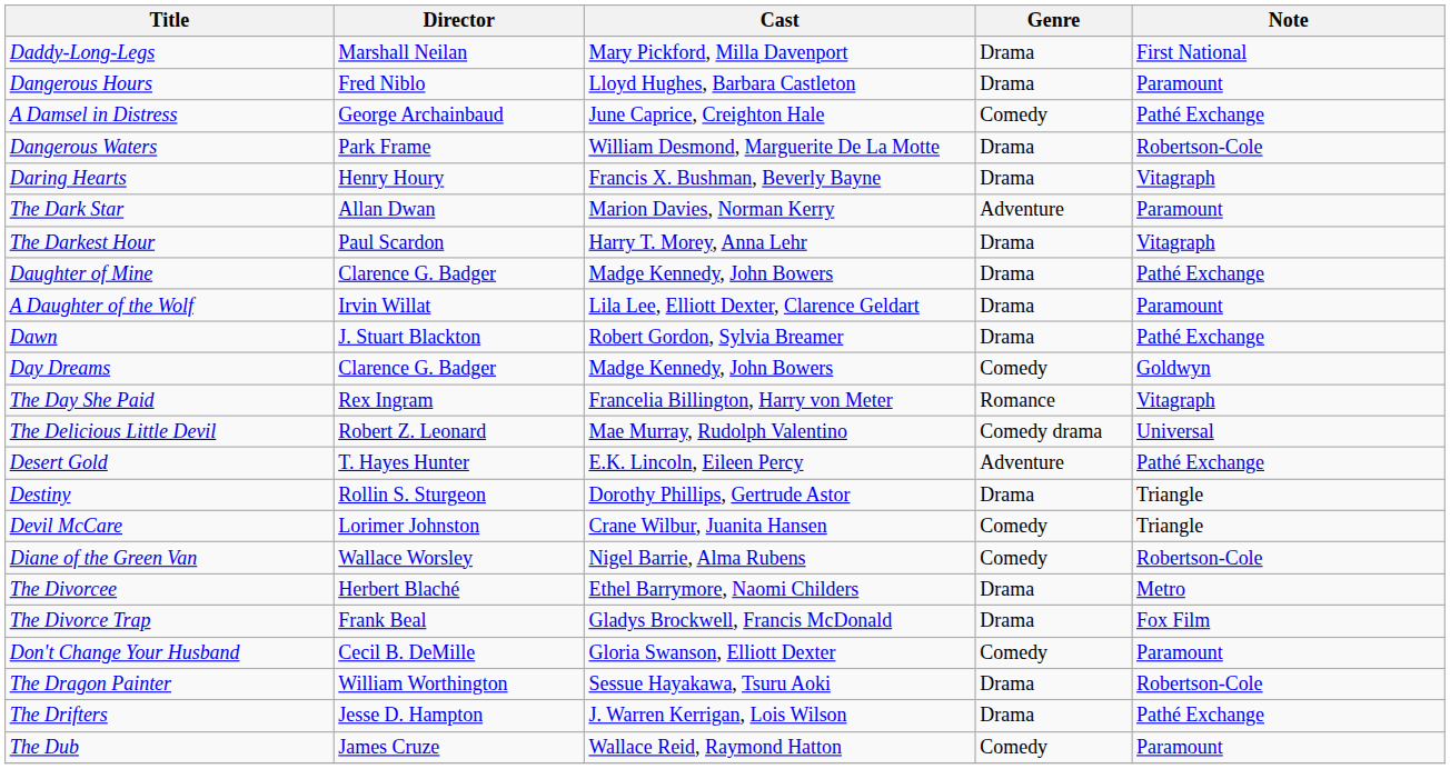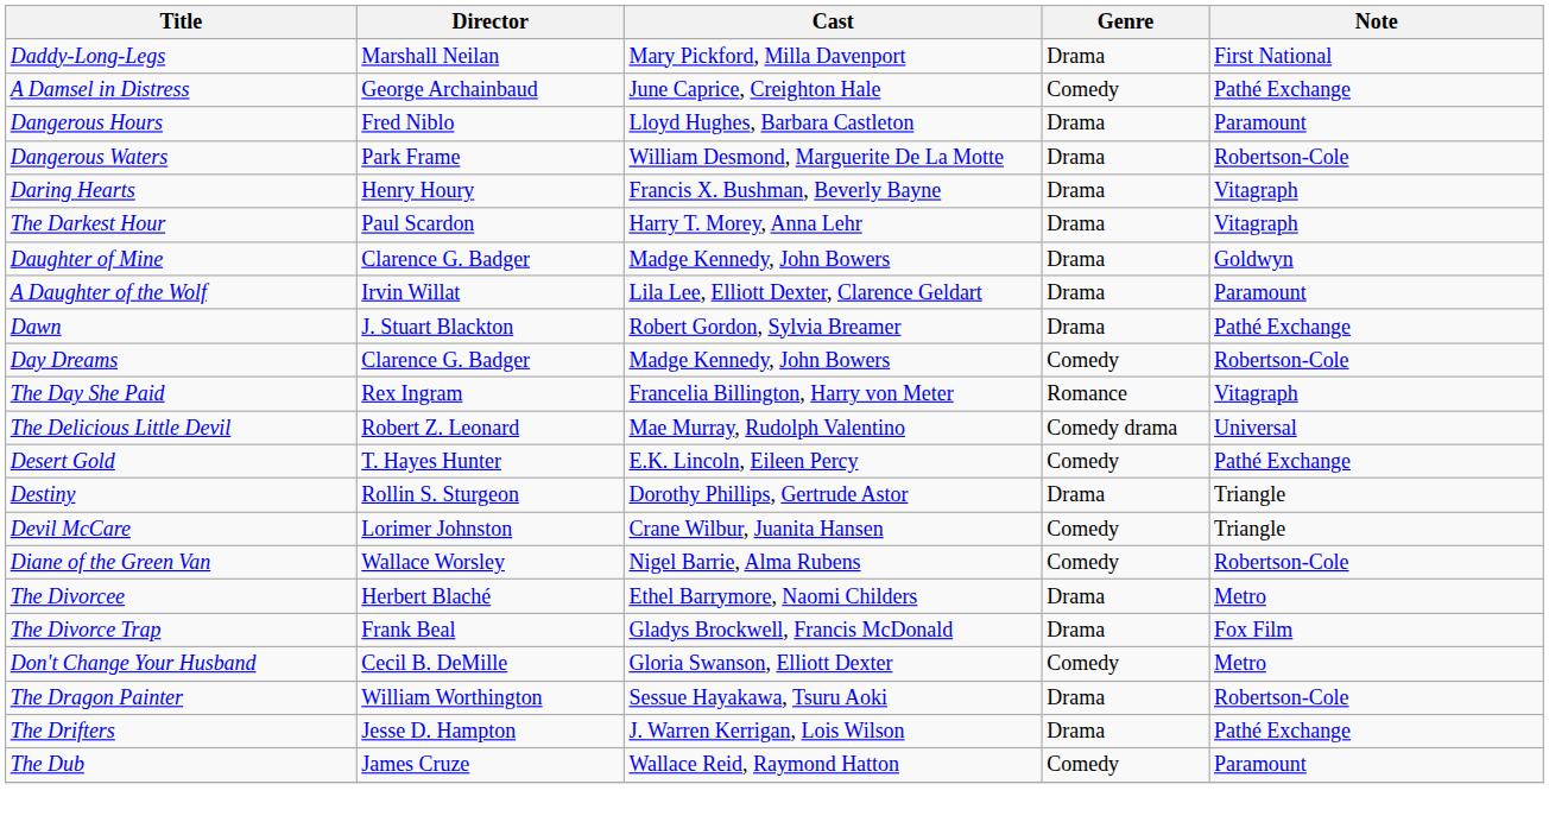 <table class="wikitable">
 <tr>
 <th style="width:21%;">Title</th>
 <th style="width:16%;">Director</th>
 <th style="width:25%;">Cast</th>
 <th style="width:10%;">Genre</th>
 <th style="width:20%;">Note</th>
 </tr>
 <tr>
 <td><em><a href='#'>Daddy-Long-Legs</a></em></td>
 <td><a href='#'>Marshall Neilan</a></td>
 <td><a href='#'>Mary Pickford</a>, <a href='#'>Milla Davenport</a></td>
 <td>Drama</td>
 <td><a href='#'>First National</a></td>
 </tr>
 <tr>
+<td><em><a href='#'>A Damsel in Distress</a></em></td>
+<td><a href='#'>George Archainbaud</a></td>
+<td><a href='#'>June Caprice</a>, <a href='#'>Creighton Hale</a></td>
+<td>Comedy</td>
+<td><a href='#'>Pathé Exchange</a></td>
+</tr>
+<tr>
 <td><em><a href='#'>Dangerous Hours</a></em></td>
 <td><a href='#'>Fred Niblo</a></td>
 <td><a href='#'>Lloyd Hughes</a>, <a href='#'>Barbara Castleton</a></td>
 <td>Drama</td>
 <td><a href='#'>Paramount</a></td>
-</tr>
-<tr>
-<td><em><a href='#'>A Damsel in Distress</a></em></td>
-<td><a href='#'>George Archainbaud</a></td>
-<td><a href='#'>June Caprice</a>, <a href='#'>Creighton Hale</a></td>
-<td>Comedy</td>
-<td><a href='#'>Pathé Exchange</a></td>
 </tr>
 <tr>
 <td><em><a href='#'>Dangerous Waters</a></em></td>
 <td><a href='#'>Park Frame</a></td>
 <td><a href='#'>William Desmond</a>, <a href='#'>Marguerite De La Motte</a></td>
 <td>Drama</td>
 <td><a href='#'>Robertson-Cole</a></td>
 </tr>
 <tr>
 <td><em><a href='#'>Daring Hearts</a></em></td>
 <td><a href='#'>Henry Houry</a></td>
 <td><a href='#'>Francis X. Bushman</a>, <a href='#'>Beverly Bayne</a></td>
 <td>Drama</td>
 <td><a href='#'>Vitagraph</a></td>
 </tr>
 <tr>
-<td><em><a href='#'>The Dark Star</a></em></td>
-<td><a href='#'>Allan Dwan</a></td>
-<td><a href='#'>Marion Davies</a>, <a href='#'>Norman Kerry</a></td>
-<td>Adventure</td>
-<td><a href='#'>Paramount</a></td>
-</tr>
-<tr>
 <td><em><a href='#'>The Darkest Hour</a></em></td>
 <td><a href='#'>Paul Scardon</a></td>
 <td><a href='#'>Harry T. Morey</a>, <a href='#'>Anna Lehr</a></td>
 <td>Drama</td>
 <td><a href='#'>Vitagraph</a></td>
 </tr>
 <tr>
 <td><em><a href='#'>Daughter of Mine</a></em></td>
 <td><a href='#'>Clarence G. Badger</a></td>
 <td><a href='#'>Madge Kennedy</a>, <a href='#'>John Bowers</a></td>
 <td>Drama</td>
-<td><a href='#'>Pathé Exchange</a></td>
+<td><a href='#'>Goldwyn</a></td>
 </tr>
 <tr>
 <td><em><a href='#'>A Daughter of the Wolf</a></em></td>
 <td><a href='#'>Irvin Willat</a></td>
 <td><a href='#'>Lila Lee</a>, <a href='#'>Elliott Dexter</a>, <a href='#'>Clarence Geldart</a></td>
 <td>Drama</td>
 <td><a href='#'>Paramount</a></td>
 </tr>
 <tr>
 <td><em><a href='#'>Dawn</a></em></td>
 <td><a href='#'>J. Stuart Blackton</a></td>
 <td><a href='#'>Robert Gordon</a>, <a href='#'>Sylvia Breamer</a></td>
 <td>Drama</td>
 <td><a href='#'>Pathé Exchange</a></td>
 </tr>
 <tr>
 <td><em><a href='#'>Day Dreams</a></em></td>
 <td><a href='#'>Clarence G. Badger</a></td>
 <td><a href='#'>Madge Kennedy</a>, <a href='#'>John Bowers</a></td>
 <td>Comedy</td>
-<td><a href='#'>Goldwyn</a></td>
+<td><a href='#'>Robertson-Cole</a></td>
 </tr>
 <tr>
 <td><em><a href='#'>The Day She Paid</a></em></td>
 <td><a href='#'>Rex Ingram</a></td>
 <td><a href='#'>Francelia Billington</a>, <a href='#'>Harry von Meter</a></td>
 <td>Romance</td>
 <td><a href='#'>Vitagraph</a></td>
 </tr>
 <tr>
 <td><em><a href='#'>The Delicious Little Devil</a></em></td>
 <td><a href='#'>Robert Z. Leonard</a></td>
 <td><a href='#'>Mae Murray</a>, <a href='#'>Rudolph Valentino</a></td>
 <td>Comedy drama</td>
 <td><a href='#'>Universal</a></td>
 </tr>
 <tr>
 <td><em><a href='#'>Desert Gold</a></em></td>
 <td><a href='#'>T. Hayes Hunter</a></td>
 <td><a href='#'>E.K. Lincoln</a>, <a href='#'>Eileen Percy</a></td>
-<td>Adventure</td>
+<td>Comedy</td>
 <td><a href='#'>Pathé Exchange</a></td>
 </tr>
 <tr>
 <td><em><a href='#'>Destiny</a></em></td>
 <td><a href='#'>Rollin S. Sturgeon</a></td>
 <td><a href='#'>Dorothy Phillips</a>, <a href='#'>Gertrude Astor</a></td>
 <td>Drama</td>
 <td>Triangle</td>
 </tr>
 <tr>
 <td><em><a href='#'>Devil McCare</a></em></td>
 <td><a href='#'>Lorimer Johnston</a></td>
 <td><a href='#'>Crane Wilbur</a>, <a href='#'>Juanita Hansen</a></td>
 <td>Comedy</td>
 <td>Triangle</td>
 </tr>
 <tr>
 <td><em><a href='#'>Diane of the Green Van</a></em></td>
 <td><a href='#'>Wallace Worsley</a></td>
 <td><a href='#'>Nigel Barrie</a>, <a href='#'>Alma Rubens</a></td>
 <td>Comedy</td>
 <td><a href='#'>Robertson-Cole</a></td>
 </tr>
 <tr>
 <td><em><a href='#'>The Divorcee</a></em></td>
 <td><a href='#'>Herbert Blaché</a></td>
 <td><a href='#'>Ethel Barrymore</a>, <a href='#'>Naomi Childers</a></td>
 <td>Drama</td>
 <td><a href='#'>Metro</a></td>
 </tr>
 <tr>
 <td><em><a href='#'>The Divorce Trap</a></em></td>
 <td><a href='#'>Frank Beal</a></td>
 <td><a href='#'>Gladys Brockwell</a>, <a href='#'>Francis McDonald</a></td>
 <td>Drama</td>
 <td><a href='#'>Fox Film</a></td>
 </tr>
 <tr>
 <td><em><a href='#'>Don't Change Your Husband</a></em></td>
 <td><a href='#'>Cecil B. DeMille</a></td>
 <td><a href='#'>Gloria Swanson</a>, <a href='#'>Elliott Dexter</a></td>
 <td>Comedy</td>
-<td><a href='#'>Paramount</a></td>
+<td><a href='#'>Metro</a></td>
 </tr>
 <tr>
 <td><em><a href='#'>The Dragon Painter</a></em></td>
 <td><a href='#'>William Worthington</a></td>
 <td><a href='#'>Sessue Hayakawa</a>, <a href='#'>Tsuru Aoki</a></td>
 <td>Drama</td>
 <td><a href='#'>Robertson-Cole</a></td>
 </tr>
 <tr>
 <td><em><a href='#'>The Drifters</a></em></td>
 <td><a href='#'>Jesse D. Hampton</a></td>
 <td><a href='#'>J. Warren Kerrigan</a>, <a href='#'>Lois Wilson</a></td>
 <td>Drama</td>
 <td><a href='#'>Pathé Exchange</a></td>
 </tr>
 <tr>
 <td><em><a href='#'>The Dub</a></em></td>
 <td><a href='#'>James Cruze</a></td>
 <td><a href='#'>Wallace Reid</a>, <a href='#'>Raymond Hatton</a></td>
 <td>Comedy</td>
 <td><a href='#'>Paramount</a></td>
 </tr>
 <tr>
 </tr>
 </table>
